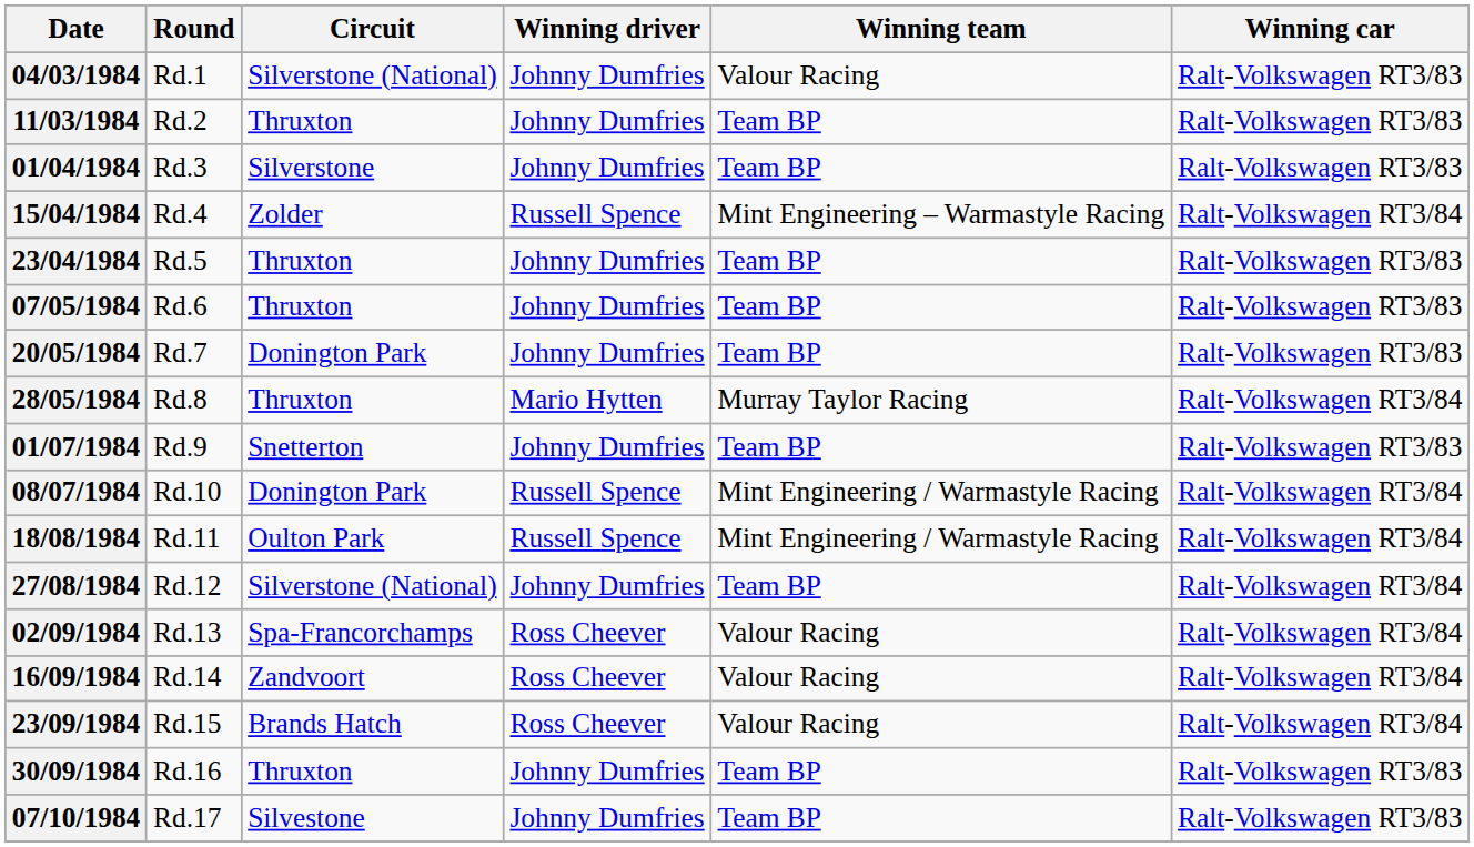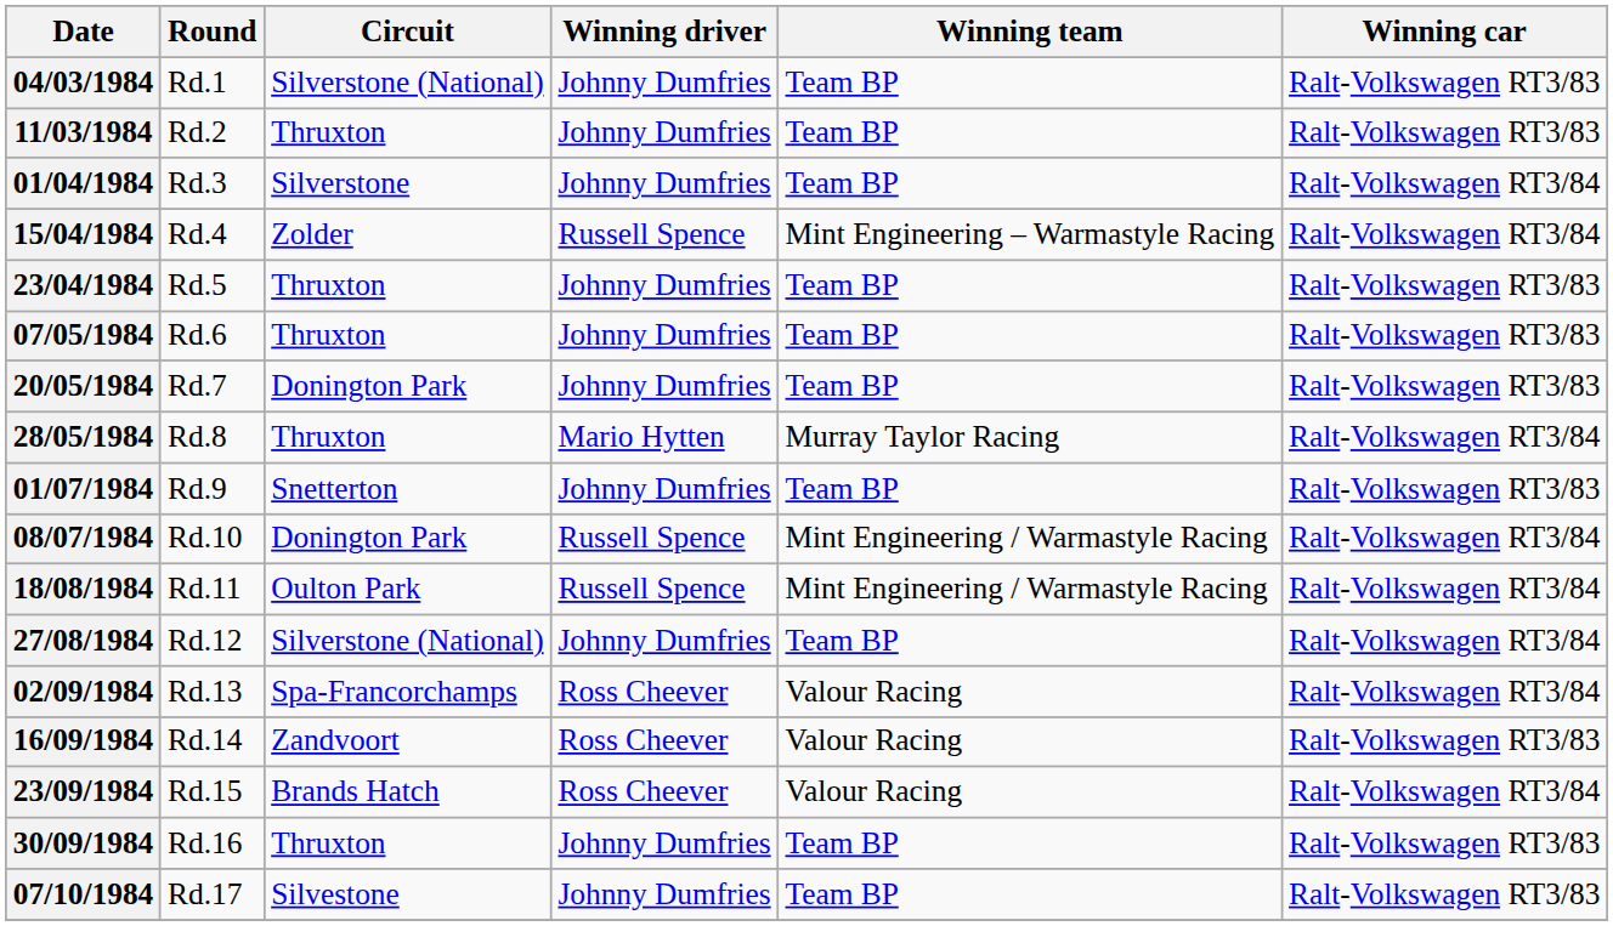 <table class="wikitable" style="font-size: 90%;">
 <tr>
 <th>Date</th>
 <th>Round</th>
 <th>Circuit</th>
 <th>Winning driver</th>
 <th>Winning team</th>
 <th>Winning car</th>
 </tr>
 <tr>
 <th>04/03/1984</th>
 <td>Rd.1</td>
 <td> <a href='#'>Silverstone (National)</a></td>
 <td> <a href='#'>Johnny Dumfries</a></td>
-<td>Valour Racing</td>
+<td><a href='#'>Team BP</a></td>
 <td><a href='#'>Ralt</a>-<a href='#'>Volkswagen</a> RT3/83</td>
 </tr>
 <tr>
 <th>11/03/1984</th>
 <td>Rd.2</td>
 <td> <a href='#'>Thruxton</a></td>
 <td> <a href='#'>Johnny Dumfries</a></td>
 <td><a href='#'>Team BP</a></td>
 <td><a href='#'>Ralt</a>-<a href='#'>Volkswagen</a> RT3/83</td>
 </tr>
 <tr>
 <th>01/04/1984</th>
 <td>Rd.3</td>
 <td> <a href='#'>Silverstone</a></td>
 <td> <a href='#'>Johnny Dumfries</a></td>
 <td><a href='#'>Team BP</a></td>
-<td><a href='#'>Ralt</a>-<a href='#'>Volkswagen</a> RT3/83</td>
+<td><a href='#'>Ralt</a>-<a href='#'>Volkswagen</a> RT3/84</td>
 </tr>
 <tr>
 <th>15/04/1984</th>
 <td>Rd.4</td>
 <td> <a href='#'>Zolder</a></td>
 <td> <a href='#'>Russell Spence</a></td>
 <td>Mint Engineering – Warmastyle Racing</td>
 <td><a href='#'>Ralt</a>-<a href='#'>Volkswagen</a> RT3/84</td>
 </tr>
 <tr>
 <th>23/04/1984</th>
 <td>Rd.5</td>
 <td> <a href='#'>Thruxton</a></td>
 <td> <a href='#'>Johnny Dumfries</a></td>
 <td><a href='#'>Team BP</a></td>
 <td><a href='#'>Ralt</a>-<a href='#'>Volkswagen</a> RT3/83</td>
 </tr>
 <tr>
 <th>07/05/1984</th>
 <td>Rd.6</td>
 <td> <a href='#'>Thruxton</a></td>
 <td> <a href='#'>Johnny Dumfries</a></td>
 <td><a href='#'>Team BP</a></td>
 <td><a href='#'>Ralt</a>-<a href='#'>Volkswagen</a> RT3/83</td>
 </tr>
 <tr>
 <th>20/05/1984</th>
 <td>Rd.7</td>
 <td> <a href='#'>Donington Park</a></td>
 <td> <a href='#'>Johnny Dumfries</a></td>
 <td><a href='#'>Team BP</a></td>
 <td><a href='#'>Ralt</a>-<a href='#'>Volkswagen</a> RT3/83</td>
 </tr>
 <tr>
 <th>28/05/1984</th>
 <td>Rd.8</td>
 <td> <a href='#'>Thruxton</a></td>
 <td> <a href='#'>Mario Hytten</a></td>
 <td>Murray Taylor Racing</td>
 <td><a href='#'>Ralt</a>-<a href='#'>Volkswagen</a> RT3/84</td>
 </tr>
 <tr>
 <th>01/07/1984</th>
 <td>Rd.9</td>
 <td> <a href='#'>Snetterton</a></td>
 <td> <a href='#'>Johnny Dumfries</a></td>
 <td><a href='#'>Team BP</a></td>
 <td><a href='#'>Ralt</a>-<a href='#'>Volkswagen</a> RT3/83</td>
 </tr>
 <tr>
 <th>08/07/1984</th>
 <td>Rd.10</td>
 <td> <a href='#'>Donington Park</a></td>
 <td> <a href='#'>Russell Spence</a></td>
 <td>Mint Engineering / Warmastyle Racing</td>
 <td><a href='#'>Ralt</a>-<a href='#'>Volkswagen</a> RT3/84</td>
 </tr>
 <tr>
 <th>18/08/1984</th>
 <td>Rd.11</td>
 <td> <a href='#'>Oulton Park</a></td>
 <td> <a href='#'>Russell Spence</a></td>
 <td>Mint Engineering / Warmastyle Racing</td>
 <td><a href='#'>Ralt</a>-<a href='#'>Volkswagen</a> RT3/84</td>
 </tr>
 <tr>
 <th>27/08/1984</th>
 <td>Rd.12</td>
 <td> <a href='#'>Silverstone (National)</a></td>
 <td> <a href='#'>Johnny Dumfries</a></td>
 <td><a href='#'>Team BP</a></td>
 <td><a href='#'>Ralt</a>-<a href='#'>Volkswagen</a> RT3/84</td>
 </tr>
 <tr>
 <th>02/09/1984</th>
 <td>Rd.13</td>
 <td> <a href='#'>Spa-Francorchamps</a></td>
 <td> <a href='#'>Ross Cheever</a></td>
 <td>Valour Racing</td>
 <td><a href='#'>Ralt</a>-<a href='#'>Volkswagen</a> RT3/84</td>
 </tr>
 <tr>
 <th>16/09/1984</th>
 <td>Rd.14</td>
 <td> <a href='#'>Zandvoort</a></td>
 <td> <a href='#'>Ross Cheever</a></td>
 <td>Valour Racing</td>
-<td><a href='#'>Ralt</a>-<a href='#'>Volkswagen</a> RT3/84</td>
+<td><a href='#'>Ralt</a>-<a href='#'>Volkswagen</a> RT3/83</td>
 </tr>
 <tr>
 <th>23/09/1984</th>
 <td>Rd.15</td>
 <td> <a href='#'>Brands Hatch</a></td>
 <td> <a href='#'>Ross Cheever</a></td>
 <td>Valour Racing</td>
 <td><a href='#'>Ralt</a>-<a href='#'>Volkswagen</a> RT3/84</td>
 </tr>
 <tr>
 <th>30/09/1984</th>
 <td>Rd.16</td>
 <td> <a href='#'>Thruxton</a></td>
 <td> <a href='#'>Johnny Dumfries</a></td>
 <td><a href='#'>Team BP</a></td>
 <td><a href='#'>Ralt</a>-<a href='#'>Volkswagen</a> RT3/83</td>
 </tr>
 <tr>
 <th>07/10/1984</th>
 <td>Rd.17</td>
 <td> <a href='#'>Silvestone</a></td>
 <td> <a href='#'>Johnny Dumfries</a></td>
 <td><a href='#'>Team BP</a></td>
 <td><a href='#'>Ralt</a>-<a href='#'>Volkswagen</a> RT3/83</td>
 </tr>
 <tr>
 </tr>
 </table>
